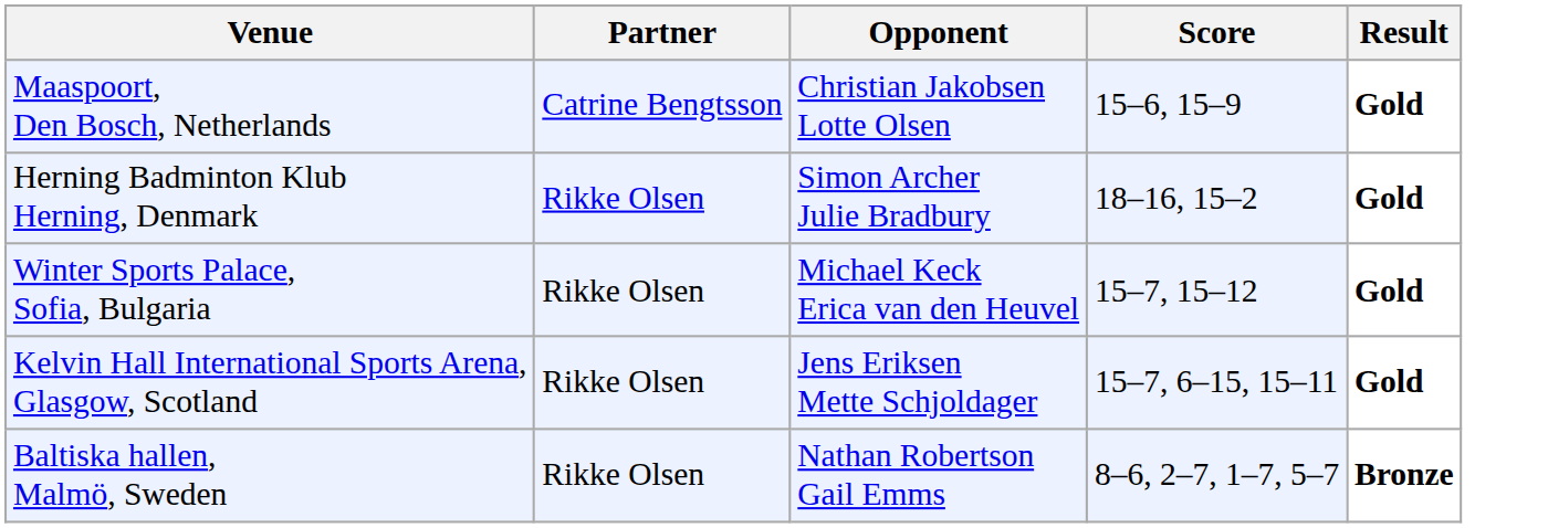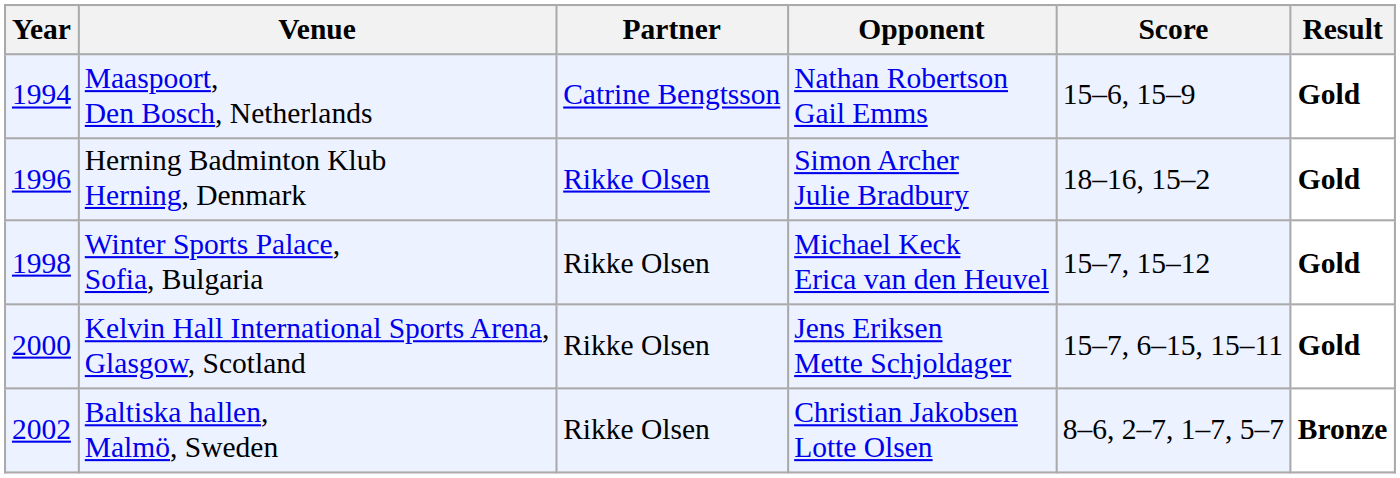 <table class="sortable wikitable" style="font-size: 90%;">
 <tr>
+<th>Year</th>
 <th>Venue</th>
 <th>Partner</th>
 <th>Opponent</th>
 <th>Score</th>
 <th>Result</th>
 </tr>
 <tr style="background:#ECF2FF">
+<td align="center"><a href='#'>1994</a></td>
 <td align="left"><a href='#'>Maaspoort</a>,<br><a href='#'>Den Bosch</a>, Netherlands</td>
 <td align="left"> <a href='#'>Catrine Bengtsson</a></td>
-<td align="left"> <a href='#'>Christian Jakobsen</a><br> <a href='#'>Lotte Olsen</a></td>
+<td align="left"> <a href='#'>Nathan Robertson</a><br> <a href='#'>Gail Emms</a></td>
 <td align="left">15–6, 15–9</td>
 <td style="text-align:left; background:white"> <strong>Gold</strong></td>
 </tr>
 <tr style="background:#ECF2FF">
+<td align="center"><a href='#'>1996</a></td>
 <td align="left">Herning Badminton Klub<br><a href='#'>Herning</a>, Denmark</td>
 <td align="left"> <a href='#'>Rikke Olsen</a></td>
 <td align="left"> <a href='#'>Simon Archer</a><br> <a href='#'>Julie Bradbury</a></td>
 <td align="left">18–16, 15–2</td>
 <td style="text-align:left; background:white"> <strong>Gold</strong></td>
 </tr>
 <tr style="background:#ECF2FF">
+<td align="center"><a href='#'>1998</a></td>
 <td align="left"><a href='#'>Winter Sports Palace</a>,<br><a href='#'>Sofia</a>, Bulgaria</td>
 <td align="left"> Rikke Olsen</td>
 <td align="left"> <a href='#'>Michael Keck</a><br> <a href='#'>Erica van den Heuvel</a></td>
 <td align="left">15–7, 15–12</td>
 <td style="text-align:left; background:white"> <strong>Gold</strong></td>
 </tr>
 <tr style="background:#ECF2FF">
+<td align="center"><a href='#'>2000</a></td>
 <td align="left"><a href='#'>Kelvin Hall International Sports Arena</a>,<br><a href='#'>Glasgow</a>, Scotland</td>
 <td align="left"> Rikke Olsen</td>
 <td align="left"> <a href='#'>Jens Eriksen</a><br> <a href='#'>Mette Schjoldager</a></td>
 <td align="left">15–7, 6–15, 15–11</td>
 <td style="text-align:left; background:white"> <strong>Gold</strong></td>
 </tr>
 <tr style="background:#ECF2FF">
+<td align="center"><a href='#'>2002</a></td>
 <td align="left"><a href='#'>Baltiska hallen</a>,<br><a href='#'>Malmö</a>, Sweden</td>
 <td align="left"> Rikke Olsen</td>
-<td align="left"> <a href='#'>Nathan Robertson</a><br> <a href='#'>Gail Emms</a></td>
+<td align="left"> <a href='#'>Christian Jakobsen</a><br> <a href='#'>Lotte Olsen</a></td>
 <td align="left">8–6, 2–7, 1–7, 5–7</td>
 <td style="text-align:left; background:white"> <strong>Bronze</strong></td>
 </tr>
 </table>
